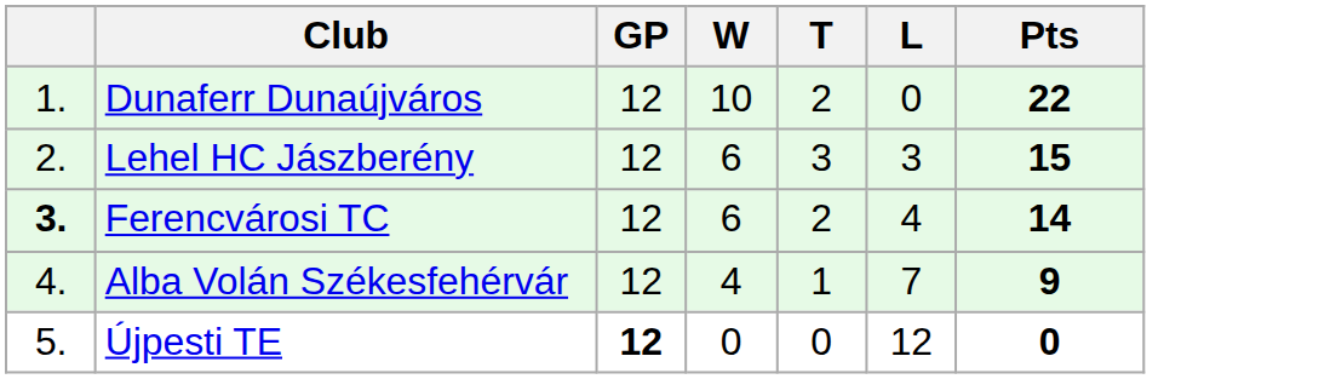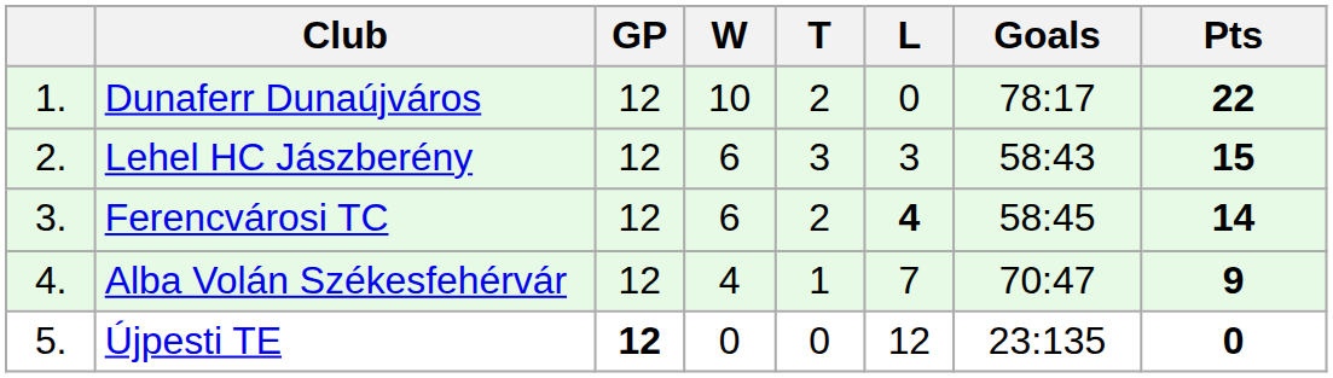 <table class="wikitable">
 <tr>
 <th width="30"></th>
 <th width="200">Club</th>
 <th width="30">GP</th>
 <th width="30">W</th>
 <th width="30">T</th>
 <th width="30">L</th>
+<th width="70">Goals</th>
 <th width="70">Pts</th>
 </tr>
 <tr bgcolor="#e6fae6" align="center">
 <td>1.</td>
 <td align="left"><a href='#'>Dunaferr Dunaújváros</a></td>
 <td>12</td>
 <td>10</td>
 <td>2</td>
 <td>0</td>
+<td>78:17</td>
 <td><strong>22</strong></td>
 </tr>
 <tr bgcolor="#e6fae6" align="center">
 <td>2.</td>
 <td align="left"><a href='#'>Lehel HC Jászberény</a></td>
 <td>12</td>
 <td>6</td>
 <td>3</td>
 <td>3</td>
+<td>58:43</td>
 <td><strong>15</strong></td>
 </tr>
 <tr bgcolor="#e6fae6" align="center">
-<td><strong>3.</strong></td>
+<td>3.</td>
 <td align="left"><a href='#'>Ferencvárosi TC</a></td>
 <td>12</td>
 <td>6</td>
 <td>2</td>
-<td>4</td>
+<td><strong>4</strong></td>
+<td>58:45</td>
 <td><strong>14</strong></td>
 </tr>
 <tr bgcolor="#e6fae6" align="center">
 <td>4.</td>
 <td align="left"><a href='#'>Alba Volán Székesfehérvár</a></td>
 <td>12</td>
 <td>4</td>
 <td>1</td>
 <td>7</td>
+<td>70:47</td>
 <td><strong>9</strong></td>
 </tr>
 <tr bgcolor="#FFFFFF" align="center">
 <td>5.</td>
 <td align="left"><a href='#'>Újpesti TE</a></td>
 <td><strong>12</strong></td>
 <td>0</td>
 <td>0</td>
 <td>12</td>
+<td>23:135</td>
 <td><strong>0</strong></td>
 </tr>
 </table>
